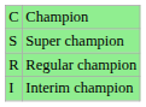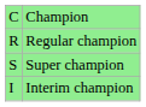 <table class="wikitable">
 <tr style="background:lightgreen;">
 <td>C</td>
 <td>Champion</td>
 </tr>
 <tr style="background:lightgreen;">
+<td>R</td>
+<td>Regular champion</td>
+</tr>
+<tr style="background:lightgreen;">
 <td>S</td>
 <td>Super champion</td>
-</tr>
-<tr style="background:lightgreen;">
-<td>R</td>
-<td>Regular champion</td>
 </tr>
 <tr style="background:lightgreen;">
 <td>I</td>
 <td>Interim champion</td>
 </tr>
 </table>
